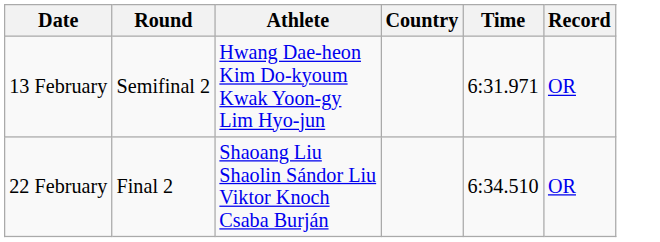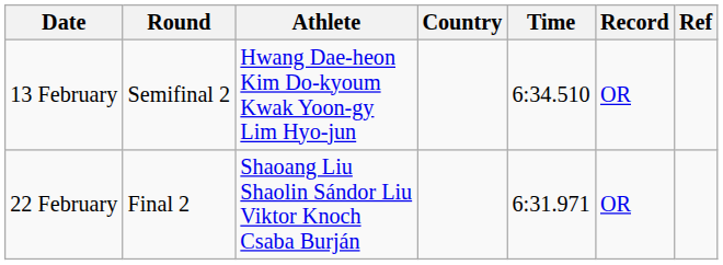 <table class="wikitable">
 <tr>
 <th>Date</th>
 <th>Round</th>
 <th>Athlete</th>
 <th>Country</th>
 <th>Time</th>
 <th>Record</th>
+<th>Ref</th>
 </tr>
 <tr>
 <td>13 February</td>
 <td>Semifinal 2</td>
 <td><a href='#'>Hwang Dae-heon</a><br><a href='#'>Kim Do-kyoum</a><br><a href='#'>Kwak Yoon-gy</a><br><a href='#'>Lim Hyo-jun</a></td>
 <td></td>
-<td>6:31.971</td>
+<td>6:34.510</td>
 <td><a href='#'>OR</a></td>
+<td></td>
 </tr>
 <tr>
 <td>22 February</td>
 <td>Final 2</td>
 <td><a href='#'>Shaoang Liu</a><br><a href='#'>Shaolin Sándor Liu</a><br><a href='#'>Viktor Knoch</a><br><a href='#'>Csaba Burján</a></td>
 <td></td>
-<td>6:34.510</td>
+<td>6:31.971</td>
 <td><a href='#'>OR</a></td>
+<td></td>
 </tr>
 </table>
